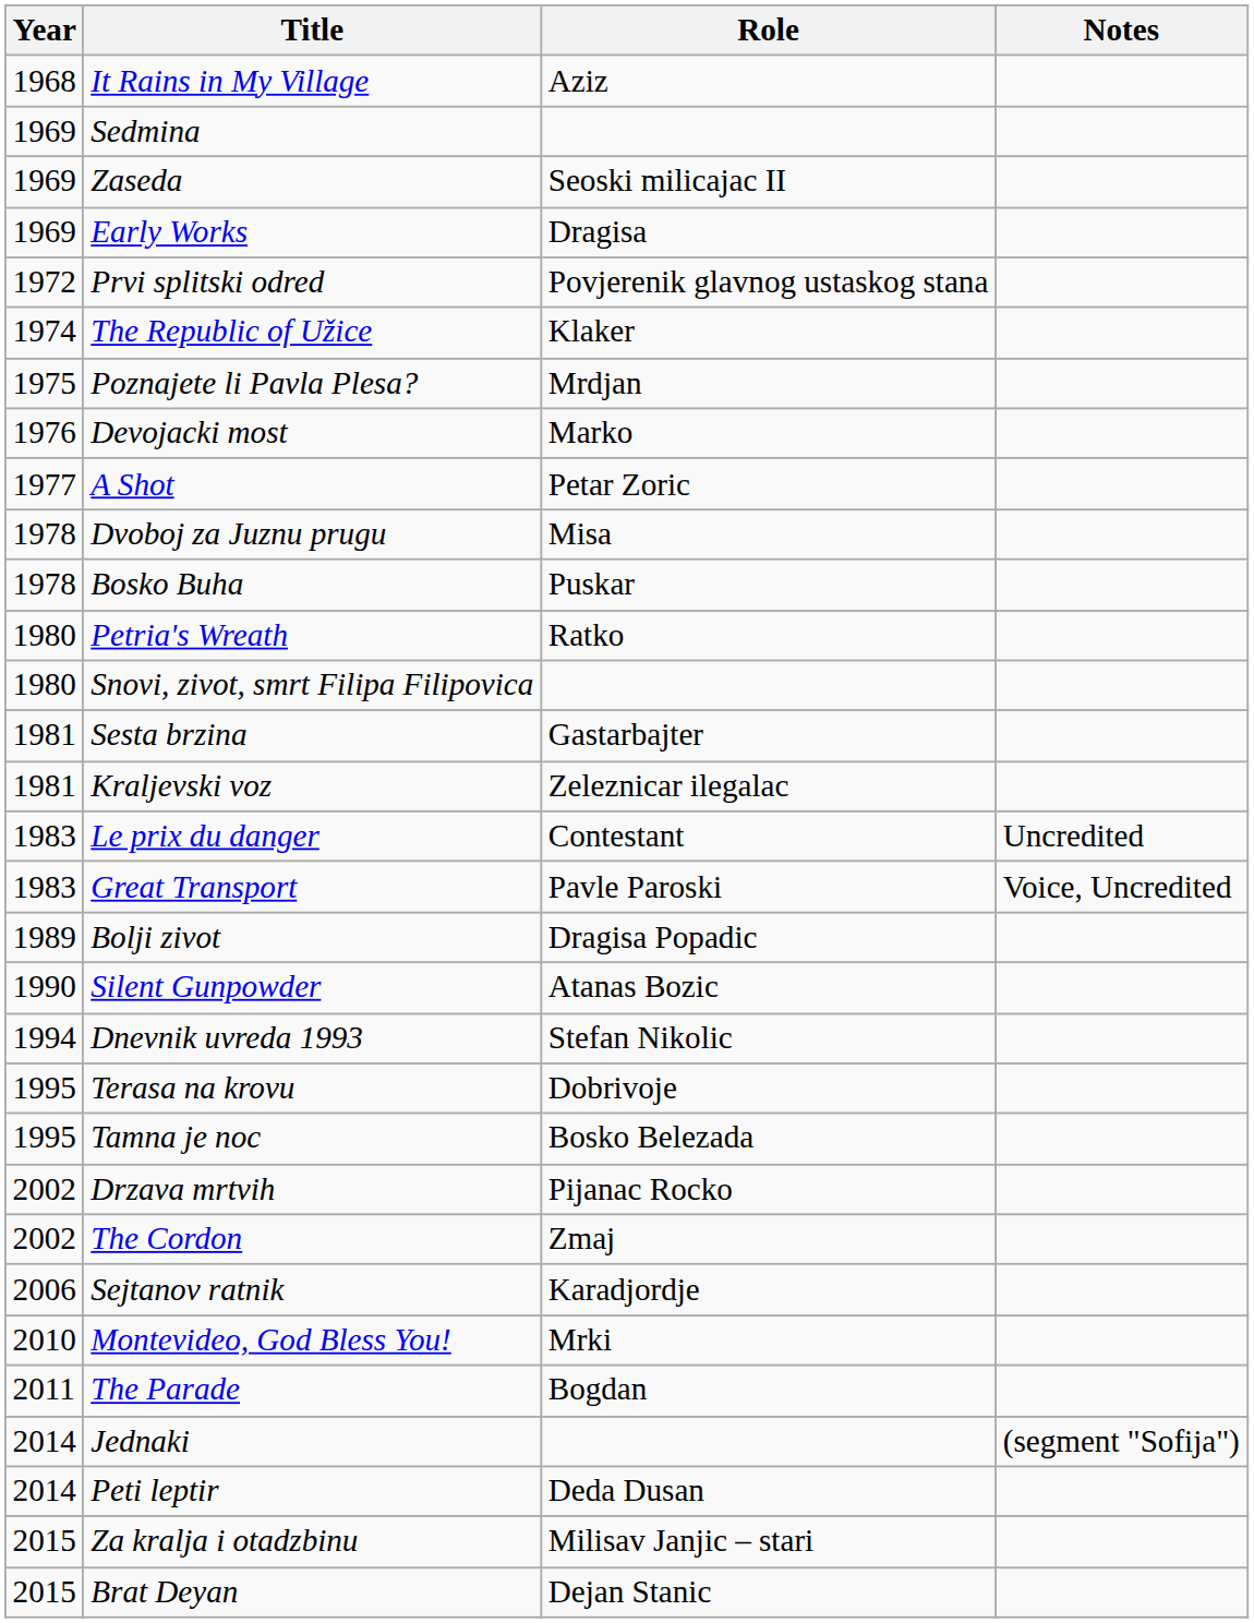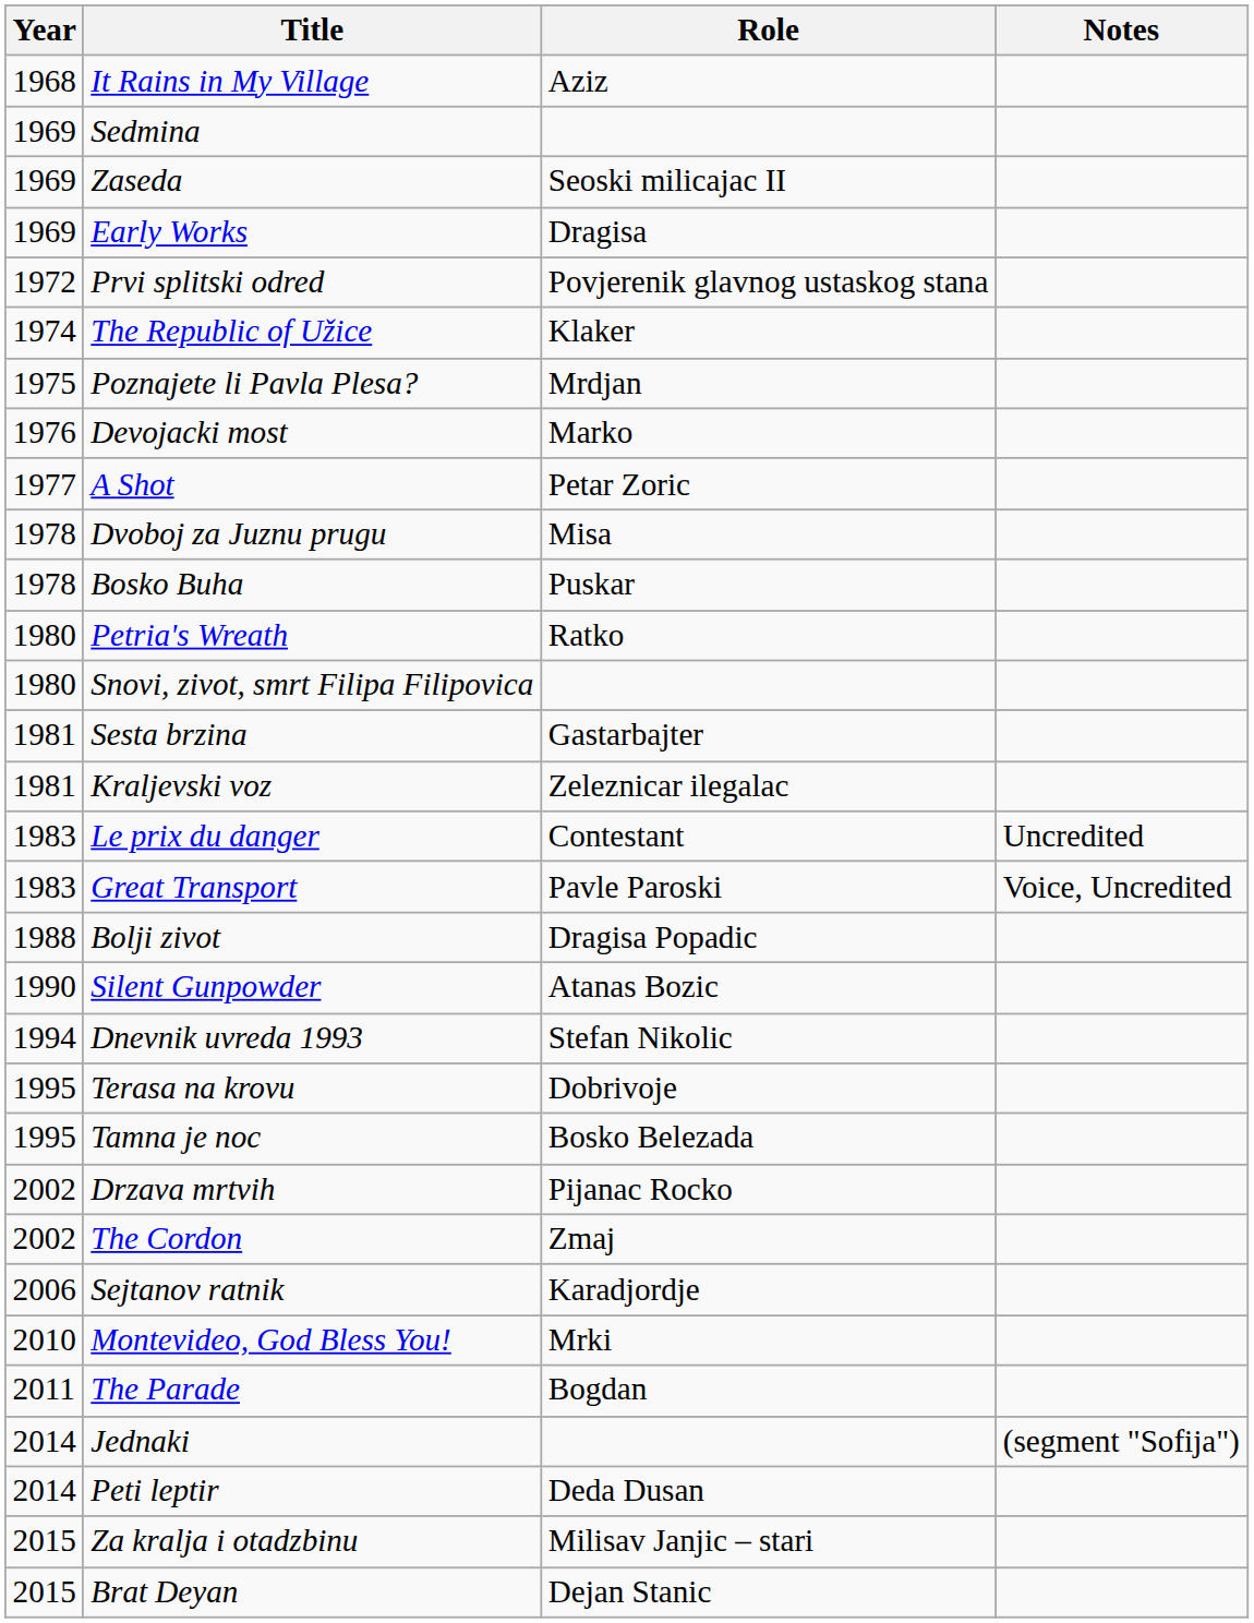 <table class="wikitable sortable">
 <tr>
 <th>Year</th>
 <th>Title</th>
 <th>Role</th>
 <th class="unsortable">Notes</th>
 </tr>
 <tr>
 <td>1968</td>
 <td><em><a href='#'>It Rains in My Village</a></em></td>
 <td>Aziz</td>
 <td></td>
 </tr>
 <tr>
 <td>1969</td>
 <td><em>Sedmina</em></td>
 <td></td>
 <td></td>
 </tr>
 <tr>
 <td>1969</td>
 <td><em>Zaseda</em></td>
 <td>Seoski milicajac II</td>
 <td></td>
 </tr>
 <tr>
 <td>1969</td>
 <td><em><a href='#'>Early Works</a></em></td>
 <td>Dragisa</td>
 <td></td>
 </tr>
 <tr>
 <td>1972</td>
 <td><em>Prvi splitski odred</em></td>
 <td>Povjerenik glavnog ustaskog stana</td>
 <td></td>
 </tr>
 <tr>
 <td>1974</td>
 <td><em><a href='#'>The Republic of Užice</a></em></td>
 <td>Klaker</td>
 <td></td>
 </tr>
 <tr>
 <td>1975</td>
 <td><em>Poznajete li Pavla Plesa?</em></td>
 <td>Mrdjan</td>
 <td></td>
 </tr>
 <tr>
 <td>1976</td>
 <td><em>Devojacki most</em></td>
 <td>Marko</td>
 <td></td>
 </tr>
 <tr>
 <td>1977</td>
 <td><em><a href='#'>A Shot</a></em></td>
 <td>Petar Zoric</td>
 <td></td>
 </tr>
 <tr>
 <td>1978</td>
 <td><em>Dvoboj za Juznu prugu</em></td>
 <td>Misa</td>
 <td></td>
 </tr>
 <tr>
 <td>1978</td>
 <td><em>Bosko Buha</em></td>
 <td>Puskar</td>
 <td></td>
 </tr>
 <tr>
 <td>1980</td>
 <td><em><a href='#'>Petria's Wreath</a></em></td>
 <td>Ratko</td>
 <td></td>
 </tr>
 <tr>
 <td>1980</td>
 <td><em>Snovi, zivot, smrt Filipa Filipovica</em></td>
 <td></td>
 <td></td>
 </tr>
 <tr>
 <td>1981</td>
 <td><em>Sesta brzina</em></td>
 <td>Gastarbajter</td>
 <td></td>
 </tr>
 <tr>
 <td>1981</td>
 <td><em>Kraljevski voz</em></td>
 <td>Zeleznicar ilegalac</td>
 <td></td>
 </tr>
 <tr>
 <td>1983</td>
 <td><em><a href='#'>Le prix du danger</a></em></td>
 <td>Contestant</td>
 <td>Uncredited</td>
 </tr>
 <tr>
 <td>1983</td>
 <td><em><a href='#'>Great Transport</a></em></td>
 <td>Pavle Paroski</td>
 <td>Voice, Uncredited</td>
 </tr>
 <tr>
-<td>1989</td>
+<td>1988</td>
 <td><em>Bolji zivot</em></td>
 <td>Dragisa Popadic</td>
 <td></td>
 </tr>
 <tr>
 <td>1990</td>
 <td><em><a href='#'>Silent Gunpowder</a></em></td>
 <td>Atanas Bozic</td>
 <td></td>
 </tr>
 <tr>
 <td>1994</td>
 <td><em>Dnevnik uvreda 1993</em></td>
 <td>Stefan Nikolic</td>
 <td></td>
 </tr>
 <tr>
 <td>1995</td>
 <td><em>Terasa na krovu</em></td>
 <td>Dobrivoje</td>
 <td></td>
 </tr>
 <tr>
 <td>1995</td>
 <td><em>Tamna je noc</em></td>
 <td>Bosko Belezada</td>
 <td></td>
 </tr>
 <tr>
 <td>2002</td>
 <td><em>Drzava mrtvih</em></td>
 <td>Pijanac Rocko</td>
 <td></td>
 </tr>
 <tr>
 <td>2002</td>
 <td><em><a href='#'>The Cordon</a></em></td>
 <td>Zmaj</td>
 <td></td>
 </tr>
 <tr>
 <td>2006</td>
 <td><em>Sejtanov ratnik</em></td>
 <td>Karadjordje</td>
 <td></td>
 </tr>
 <tr>
 <td>2010</td>
 <td><em><a href='#'>Montevideo, God Bless You!</a></em></td>
 <td>Mrki</td>
 <td></td>
 </tr>
 <tr>
 <td>2011</td>
 <td><em><a href='#'>The Parade</a></em></td>
 <td>Bogdan</td>
 <td></td>
 </tr>
 <tr>
 <td>2014</td>
 <td><em>Jednaki</em></td>
 <td></td>
 <td>(segment "Sofija")</td>
 </tr>
 <tr>
 <td>2014</td>
 <td><em>Peti leptir</em></td>
 <td>Deda Dusan</td>
 <td></td>
 </tr>
 <tr>
 <td>2015</td>
 <td><em>Za kralja i otadzbinu</em></td>
 <td>Milisav Janjic – stari</td>
 <td></td>
 </tr>
 <tr>
 <td>2015</td>
 <td><em>Brat Deyan</em></td>
 <td>Dejan Stanic</td>
 <td></td>
 </tr>
 </table>
